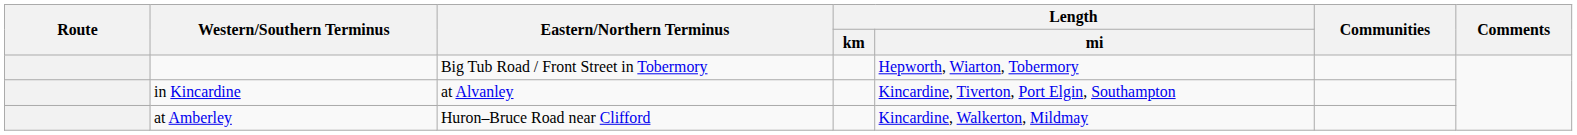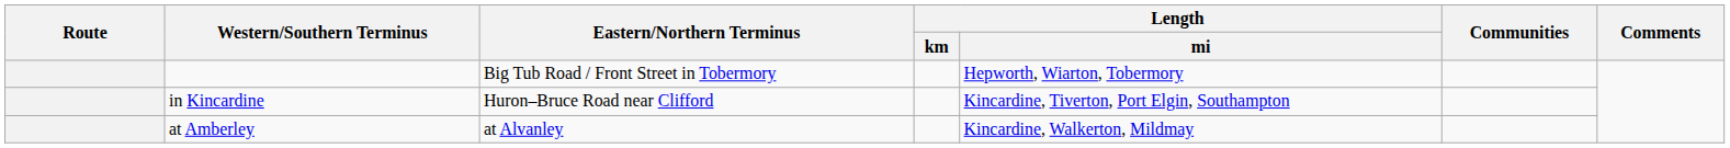 <table class="wikitable sortable" width="100%">
 <tr>
 <th rowspan="2" width="140px" scope="col">Route</th>
 <th rowspan="2" scope="col">Western/Southern Terminus</th>
 <th rowspan="2" scope="col">Eastern/Northern Terminus</th>
 <th colspan="2" scope="col">Length</th>
 <th rowspan="2" class="unsortable" scope="col">Communities</th>
 <th rowspan="2" class="unsortable" scope="col">Comments</th>
 </tr>
 <tr>
 <th>km</th>
 <th>mi</th>
 </tr>
 <tr>
 <th scope="row"></th>
 <td> </td>
 <td>Big Tub Road / Front Street in <a href='#'>Tobermory</a></td>
 <td></td>
 <td><a href='#'>Hepworth</a>, <a href='#'>Wiarton</a>, <a href='#'>Tobermory</a></td>
 <td></td>
 </tr>
 <tr>
 <th scope="row"></th>
 <td>  in <a href='#'>Kincardine</a></td>
-<td>  at <a href='#'>Alvanley</a></td>
+<td>Huron–Bruce Road near <a href='#'>Clifford</a></td>
 <td></td>
 <td><a href='#'>Kincardine</a>, <a href='#'>Tiverton</a>, <a href='#'>Port Elgin</a>, <a href='#'>Southampton</a></td>
 <td></td>
 </tr>
 <tr>
 <th scope="row"></th>
 <td>  at <a href='#'>Amberley</a></td>
-<td>Huron–Bruce Road near <a href='#'>Clifford</a></td>
+<td>  at <a href='#'>Alvanley</a></td>
 <td></td>
 <td><a href='#'>Kincardine</a>, <a href='#'>Walkerton</a>, <a href='#'>Mildmay</a></td>
 <td></td>
 </tr>
 </table>
